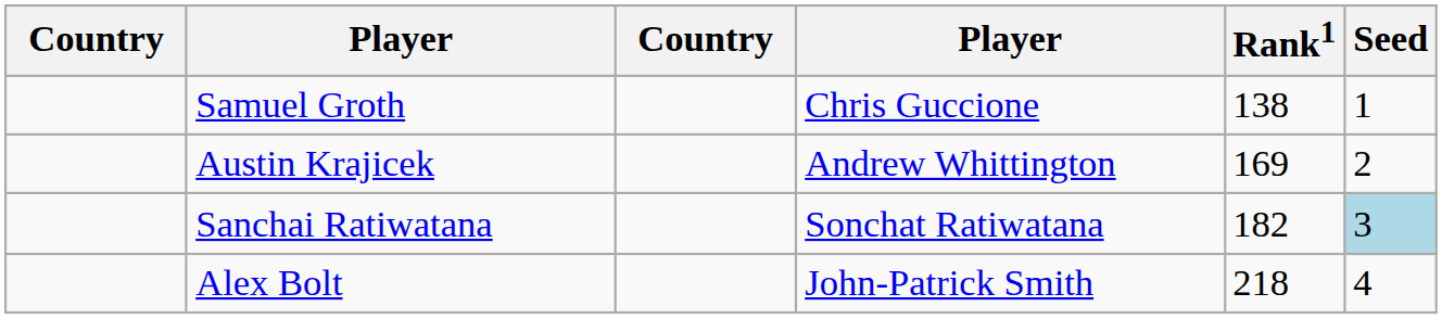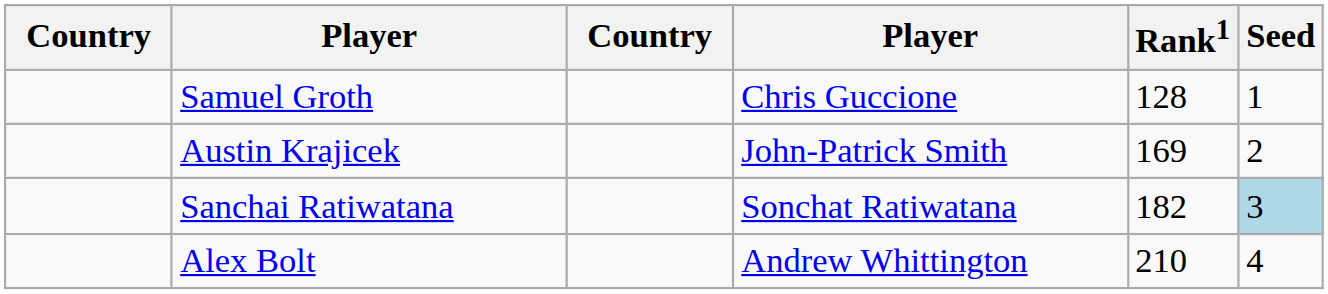 <table class="sortable wikitable">
 <tr>
 <th width="70">Country</th>
 <th width="175">Player</th>
 <th width="70">Country</th>
 <th width="175">Player</th>
 <th>Rank<sup>1</sup></th>
 <th>Seed</th>
 </tr>
 <tr>
 <td></td>
 <td><a href='#'>Samuel Groth</a></td>
 <td></td>
 <td><a href='#'>Chris Guccione</a></td>
-<td>138</td>
+<td>128</td>
 <td>1</td>
 </tr>
 <tr>
 <td></td>
 <td><a href='#'>Austin Krajicek</a></td>
 <td></td>
-<td><a href='#'>Andrew Whittington</a></td>
+<td><a href='#'>John-Patrick Smith</a></td>
 <td>169</td>
 <td>2</td>
 </tr>
 <tr>
 <td></td>
 <td><a href='#'>Sanchai Ratiwatana</a></td>
 <td></td>
 <td><a href='#'>Sonchat Ratiwatana</a></td>
 <td>182</td>
 <td style="background: lightblue;">3</td>
 </tr>
 <tr>
 <td></td>
 <td><a href='#'>Alex Bolt</a></td>
 <td></td>
-<td><a href='#'>John-Patrick Smith</a></td>
-<td>218</td>
+<td><a href='#'>Andrew Whittington</a></td>
+<td>210</td>
 <td>4</td>
 </tr>
 </table>
